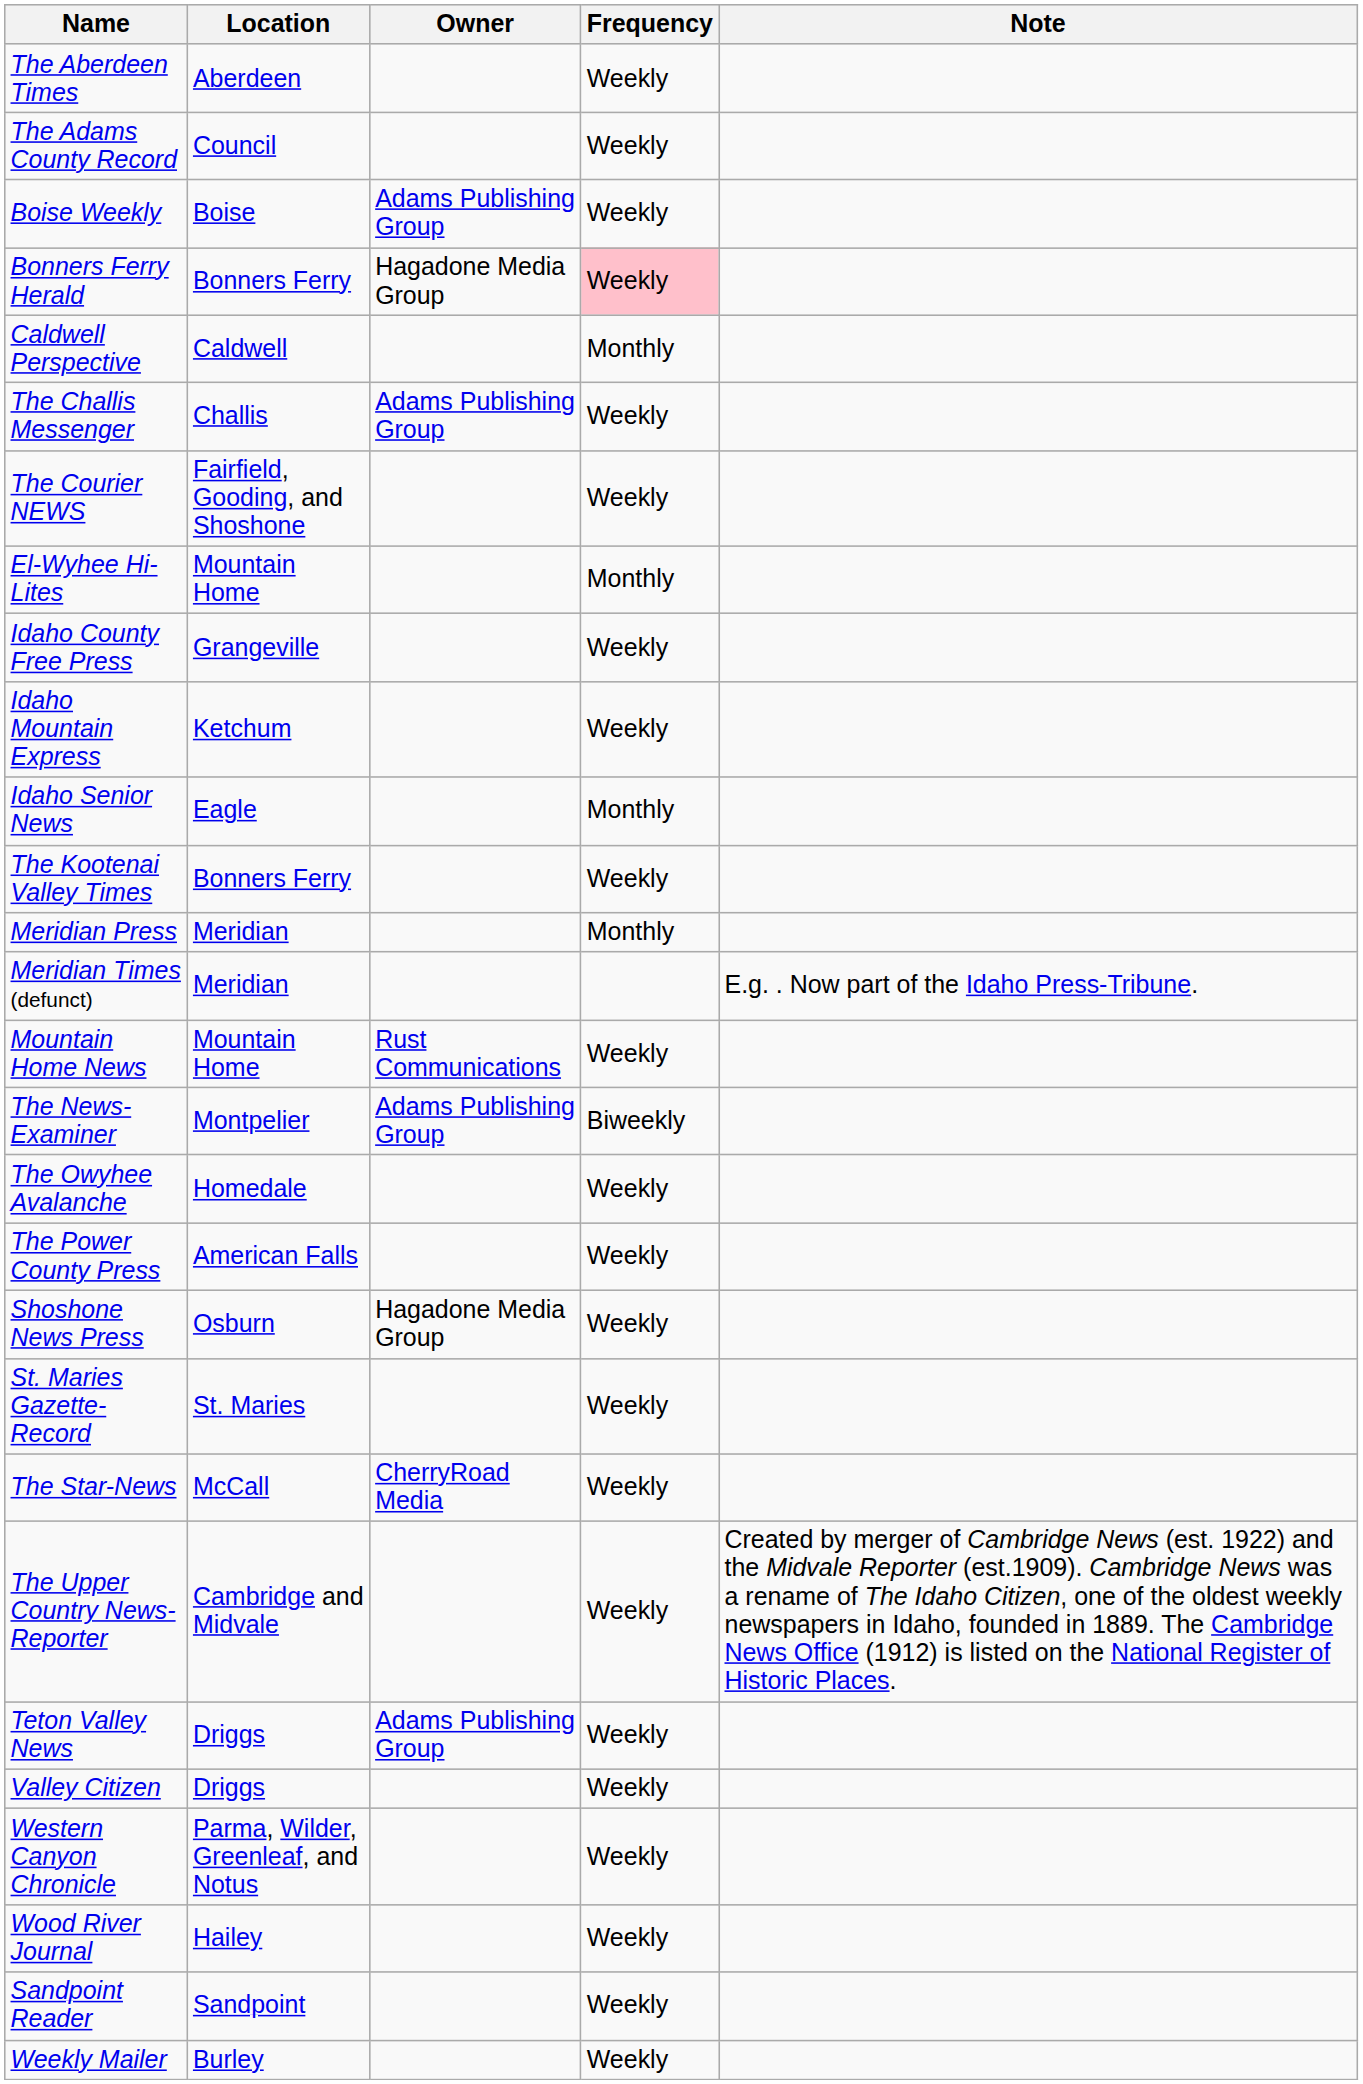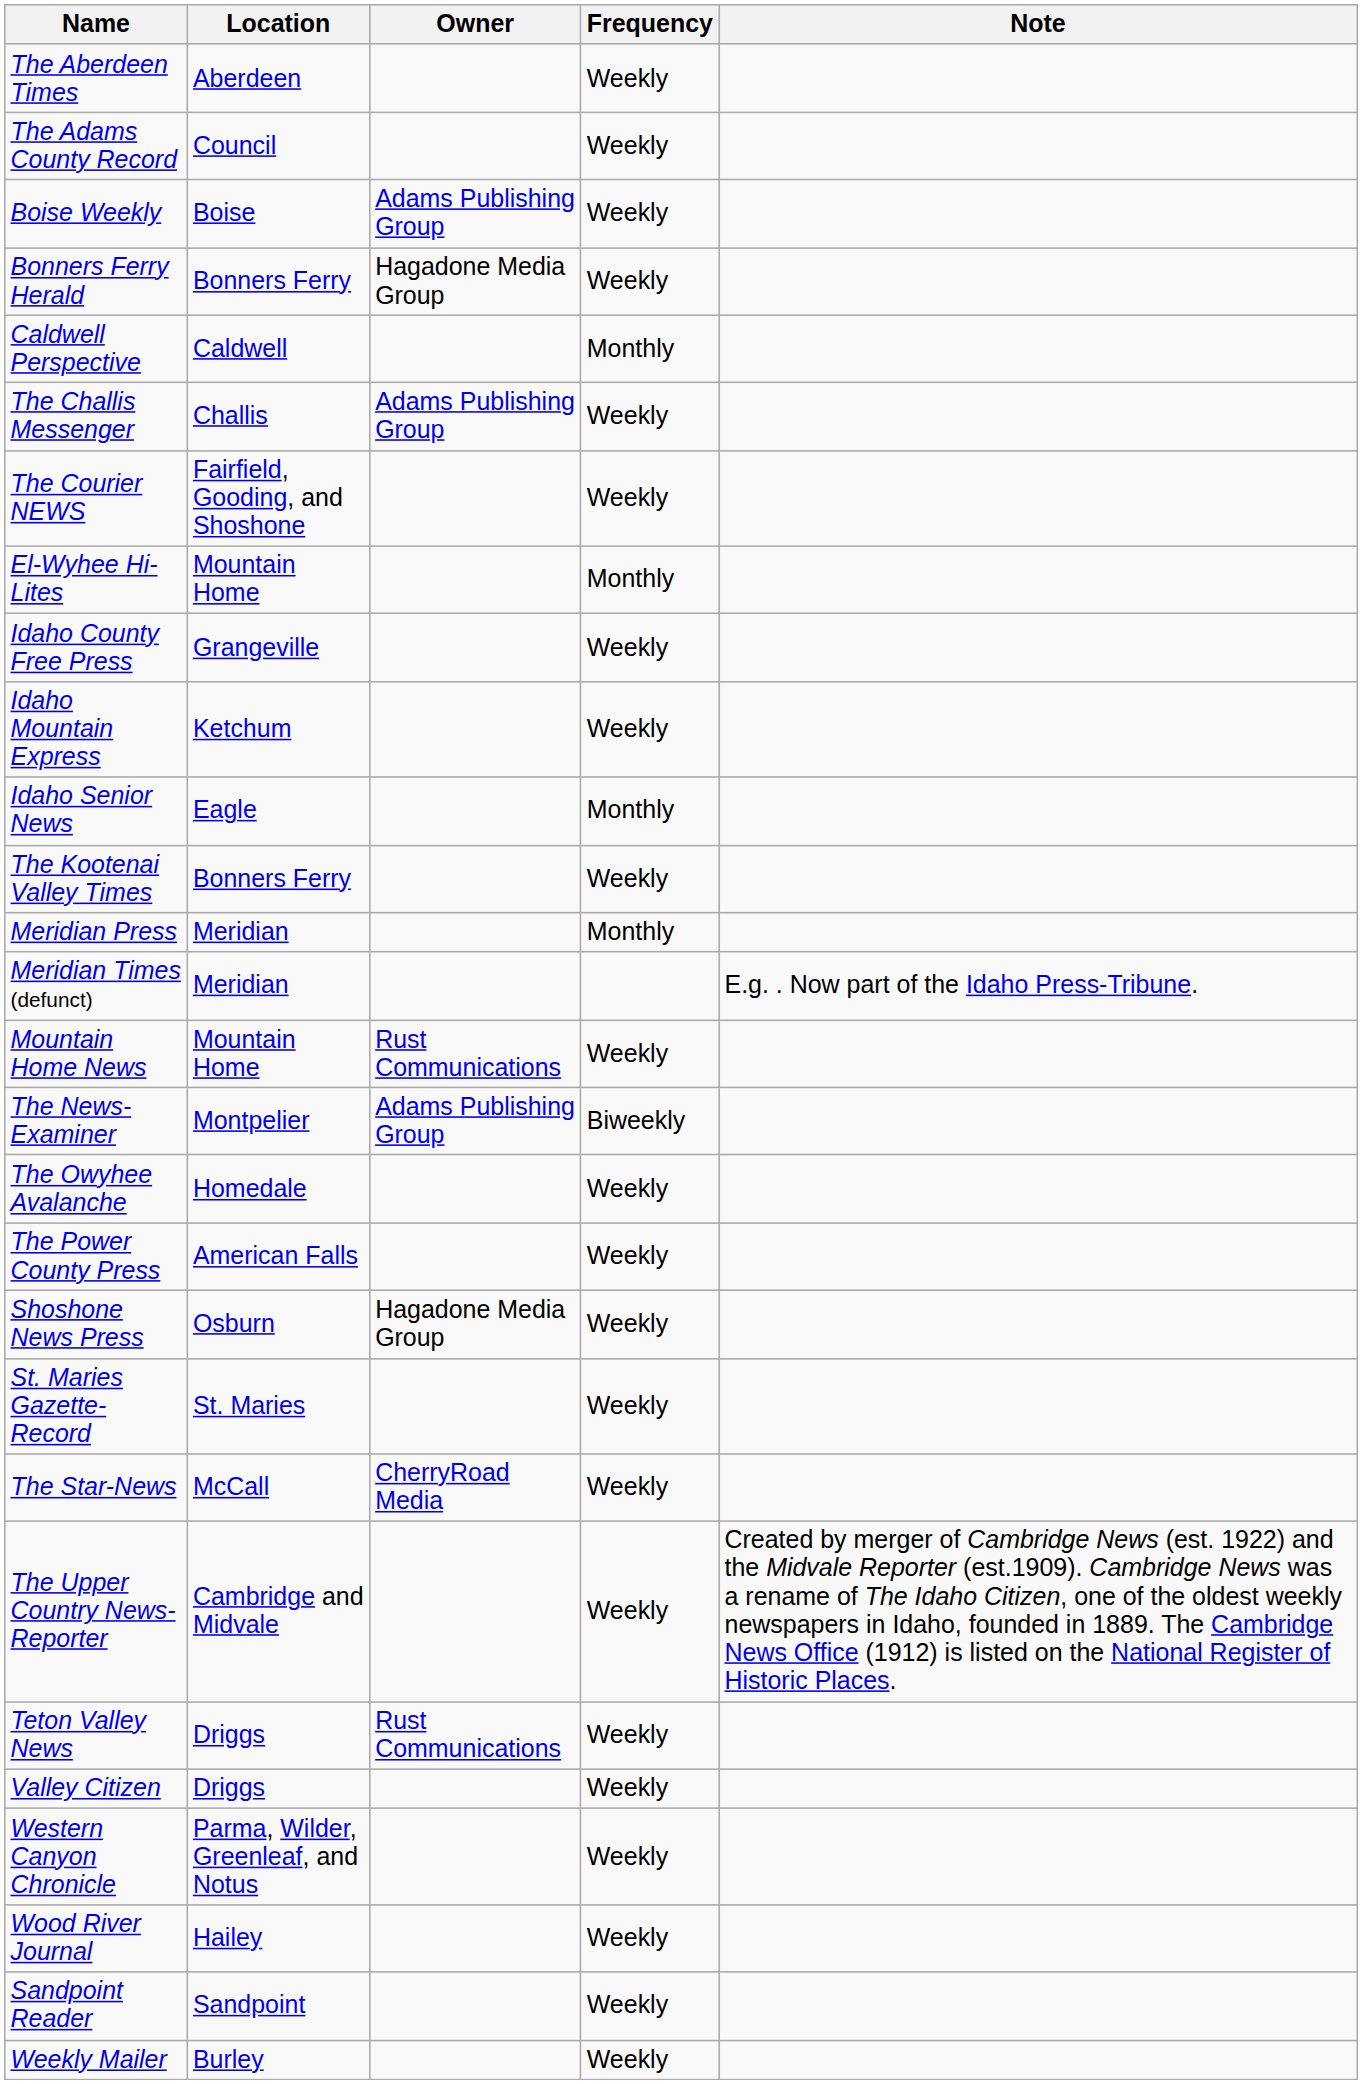 <table class="wikitable">
 <tr>
 <th>Name</th>
 <th>Location</th>
 <th>Owner</th>
 <th>Frequency</th>
 <th>Note</th>
 </tr>
 <tr>
 <td><em><a href='#'>The Aberdeen Times</a></em></td>
 <td><a href='#'>Aberdeen</a></td>
 <td></td>
 <td>Weekly</td>
 <td></td>
 </tr>
 <tr>
 <td><em><a href='#'>The Adams County Record</a></em></td>
 <td><a href='#'>Council</a></td>
 <td></td>
 <td>Weekly</td>
 <td></td>
 </tr>
 <tr>
 <td><em><a href='#'>Boise Weekly</a></em></td>
 <td><a href='#'>Boise</a></td>
 <td><a href='#'>Adams Publishing Group</a></td>
 <td>Weekly</td>
 <td></td>
 </tr>
 <tr>
 <td><em><a href='#'>Bonners Ferry Herald</a></em></td>
 <td><a href='#'>Bonners Ferry</a></td>
 <td>Hagadone Media Group</td>
-<td style="background: pink;">Weekly</td>
+<td>Weekly</td>
 <td></td>
 </tr>
 <tr>
 <td><em><a href='#'>Caldwell Perspective</a></em></td>
 <td><a href='#'>Caldwell</a></td>
 <td></td>
 <td>Monthly</td>
 <td></td>
 </tr>
 <tr>
 <td><em><a href='#'>The Challis Messenger</a></em></td>
 <td><a href='#'>Challis</a></td>
 <td><a href='#'>Adams Publishing Group</a></td>
 <td>Weekly</td>
 <td></td>
 </tr>
 <tr>
 <td><em><a href='#'>The Courier NEWS</a></em></td>
 <td><a href='#'>Fairfield</a>, <a href='#'>Gooding</a>, and <a href='#'>Shoshone</a></td>
 <td></td>
 <td>Weekly</td>
 <td></td>
 </tr>
 <tr>
 <td><em><a href='#'>El-Wyhee Hi-Lites</a></em></td>
 <td><a href='#'>Mountain Home</a></td>
 <td></td>
 <td>Monthly</td>
 <td></td>
 </tr>
 <tr>
 <td><em><a href='#'>Idaho County Free Press</a></em></td>
 <td><a href='#'>Grangeville</a></td>
 <td></td>
 <td>Weekly</td>
 <td></td>
 </tr>
 <tr>
 <td><em><a href='#'>Idaho Mountain Express</a></em></td>
 <td><a href='#'>Ketchum</a></td>
 <td></td>
 <td>Weekly</td>
 <td></td>
 </tr>
 <tr>
 <td><em><a href='#'>Idaho Senior News</a></em></td>
 <td><a href='#'>Eagle</a></td>
 <td></td>
 <td>Monthly</td>
 <td></td>
 </tr>
 <tr>
 <td><em><a href='#'>The Kootenai Valley Times</a></em></td>
 <td><a href='#'>Bonners Ferry</a></td>
 <td></td>
 <td>Weekly</td>
 <td></td>
 </tr>
 <tr>
 <td><em><a href='#'>Meridian Press</a></em></td>
 <td><a href='#'>Meridian</a></td>
 <td></td>
 <td>Monthly</td>
 <td></td>
 </tr>
 <tr>
 <td><em><a href='#'>Meridian Times</a></em> <small>(defunct)</small></td>
 <td><a href='#'>Meridian</a></td>
 <td></td>
 <td></td>
 <td>E.g. .  Now part of the <a href='#'>Idaho Press-Tribune</a>.</td>
 </tr>
 <tr>
 <td><em><a href='#'>Mountain Home News</a></em></td>
 <td><a href='#'>Mountain Home</a></td>
 <td><a href='#'>Rust Communications</a></td>
 <td>Weekly</td>
 <td></td>
 </tr>
 <tr>
 <td><em><a href='#'>The News-Examiner</a></em></td>
 <td><a href='#'>Montpelier</a></td>
 <td><a href='#'>Adams Publishing Group</a></td>
 <td>Biweekly</td>
 <td></td>
 </tr>
 <tr>
 <td><em><a href='#'>The Owyhee Avalanche</a></em></td>
 <td><a href='#'>Homedale</a></td>
 <td></td>
 <td>Weekly</td>
 <td></td>
 </tr>
 <tr>
 <td><em><a href='#'>The Power County Press</a></em></td>
 <td><a href='#'>American Falls</a></td>
 <td></td>
 <td>Weekly</td>
 <td></td>
 </tr>
 <tr>
 <td><em><a href='#'>Shoshone News Press</a></em></td>
 <td><a href='#'>Osburn</a></td>
 <td>Hagadone Media Group</td>
 <td>Weekly</td>
 <td></td>
 </tr>
 <tr>
 <td><em><a href='#'>St. Maries Gazette-Record</a></em></td>
 <td><a href='#'>St. Maries</a></td>
 <td></td>
 <td>Weekly</td>
 <td></td>
 </tr>
 <tr>
 <td><em><a href='#'>The Star-News</a></em></td>
 <td><a href='#'>McCall</a></td>
 <td><a href='#'>CherryRoad Media</a></td>
 <td>Weekly</td>
 <td></td>
 </tr>
 <tr>
 <td><em><a href='#'>The Upper Country News-Reporter</a></em></td>
 <td><a href='#'>Cambridge</a> and <a href='#'>Midvale</a></td>
 <td></td>
 <td>Weekly</td>
 <td>Created by merger of <em>Cambridge News</em> (est. 1922) and the <em>Midvale Reporter</em> (est.1909). <em>Cambridge News</em> was a rename of <em>The Idaho Citizen</em>, one of the oldest weekly newspapers in Idaho, founded in 1889. The <a href='#'>Cambridge News Office</a> (1912) is listed on the <a href='#'>National Register of Historic Places</a>.</td>
 </tr>
 <tr>
 <td><em><a href='#'>Teton Valley News</a></em></td>
 <td><a href='#'>Driggs</a></td>
-<td><a href='#'>Adams Publishing Group</a></td>
+<td><a href='#'>Rust Communications</a></td>
 <td>Weekly</td>
 <td></td>
 </tr>
 <tr>
 <td><em><a href='#'>Valley Citizen</a></em></td>
 <td><a href='#'>Driggs</a></td>
 <td></td>
 <td>Weekly</td>
 <td></td>
 </tr>
 <tr>
 <td><em><a href='#'>Western Canyon Chronicle</a></em></td>
 <td><a href='#'>Parma</a>, <a href='#'>Wilder</a>, <a href='#'>Greenleaf</a>, and <a href='#'>Notus</a></td>
 <td></td>
 <td>Weekly</td>
 <td></td>
 </tr>
 <tr>
 <td><em><a href='#'>Wood River Journal</a></em></td>
 <td><a href='#'>Hailey</a></td>
 <td></td>
 <td>Weekly</td>
 <td></td>
 </tr>
 <tr>
 <td><em><a href='#'>Sandpoint Reader</a></em></td>
 <td><a href='#'>Sandpoint</a></td>
 <td></td>
 <td>Weekly</td>
 <td></td>
 </tr>
 <tr>
 <td><em><a href='#'>Weekly Mailer</a></em></td>
 <td><a href='#'>Burley</a></td>
 <td></td>
 <td>Weekly</td>
 <td></td>
 </tr>
 </table>
